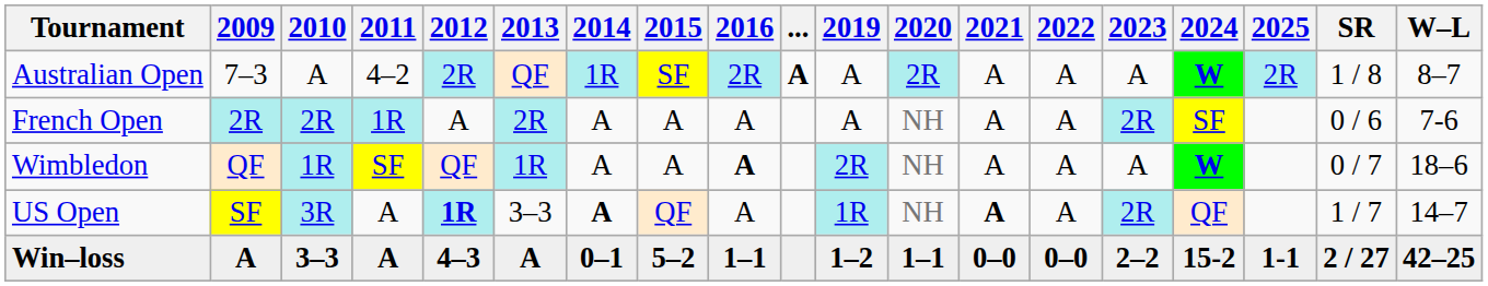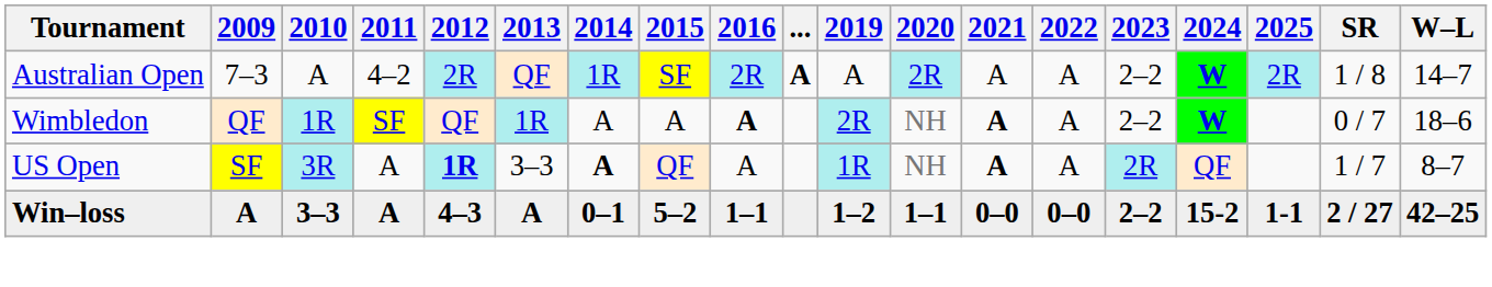 <table class=wikitable style=text-align:center>
 <tr>
 <th>Tournament</th>
 <th><a href='#'>2009</a></th>
 <th><a href='#'>2010</a></th>
 <th><a href='#'>2011</a></th>
 <th><a href='#'>2012</a></th>
 <th><a href='#'>2013</a></th>
 <th><a href='#'>2014</a></th>
 <th><a href='#'>2015</a></th>
 <th><a href='#'>2016</a></th>
 <th>...</th>
 <th><a href='#'>2019</a></th>
 <th><a href='#'>2020</a></th>
 <th><a href='#'>2021</a></th>
 <th><a href='#'>2022</a></th>
 <th><a href='#'>2023</a></th>
 <th><a href='#'>2024</a></th>
 <th><a href='#'>2025</a></th>
 <th>SR</th>
 <th>W–L</th>
 </tr>
 <tr>
 <td align=left><a href='#'>Australian Open</a></td>
 <td>7–3</td>
 <td>A</td>
 <td>4–2</td>
 <td bgcolor=#afeeee><a href='#'>2R</a></td>
 <td bgcolor=#ffebcd><a href='#'>QF</a></td>
 <td bgcolor=#afeeee><a href='#'>1R</a></td>
 <td bgcolor=yellow><a href='#'>SF</a></td>
 <td bgcolor=#afeeee><a href='#'>2R</a></td>
 <td><strong>A</strong></td>
 <td>A</td>
 <td bgcolor=#afeeee><a href='#'>2R</a></td>
 <td>A</td>
 <td>A</td>
-<td>A</td>
+<td>2–2</td>
 <td bgcolor= lime><a href='#'><strong>W</strong></a></td>
 <td bgcolor=#afeeee><a href='#'>2R</a></td>
 <td>1 / 8</td>
-<td>8–7</td>
-</tr>
-<tr>
-<td align=left><a href='#'>French Open</a></td>
-<td bgcolor=#afeeee><a href='#'>2R</a></td>
-<td bgcolor=#afeeee><a href='#'>2R</a></td>
-<td bgcolor=#afeeee><a href='#'>1R</a></td>
-<td>A</td>
-<td bgcolor=#afeeee><a href='#'>2R</a></td>
-<td>A</td>
-<td>A</td>
-<td>A</td>
-<td></td>
-<td>A</td>
-<td style=color:#767676>NH</td>
-<td>A</td>
-<td>A</td>
-<td bgcolor=afeeee><a href='#'>2R</a></td>
-<td bgcolor=yellow><a href='#'>SF</a></td>
-<td></td>
-<td>0 / 6</td>
-<td>7-6</td>
+<td>14–7</td>
 </tr>
 <tr>
 <td align=left><a href='#'>Wimbledon</a></td>
 <td bgcolor=#ffebcd><a href='#'>QF</a></td>
 <td bgcolor=#afeeee><a href='#'>1R</a></td>
 <td bgcolor=yellow><a href='#'>SF</a></td>
 <td bgcolor=#ffebcd><a href='#'>QF</a></td>
 <td bgcolor=#afeeee><a href='#'>1R</a></td>
 <td>A</td>
 <td>A</td>
 <td><strong>A</strong></td>
 <td></td>
 <td bgcolor=#afeeee><a href='#'>2R</a></td>
 <td style=color:#767676>NH</td>
+<td><strong>A</strong></td>
 <td>A</td>
-<td>A</td>
-<td>A</td>
+<td>2–2</td>
 <td bgcolor= lime><a href='#'><strong>W</strong></a></td>
 <td></td>
 <td>0 / 7</td>
 <td>18–6</td>
 </tr>
 <tr>
 <td align=left><a href='#'>US Open</a></td>
 <td bgcolor=yellow><a href='#'>SF</a></td>
 <td bgcolor=#afeeee><a href='#'>3R</a></td>
 <td>A</td>
 <td bgcolor=#afeeee><strong><a href='#'>1R</a></strong></td>
 <td>3–3</td>
 <td><strong>A</strong></td>
 <td bgcolor=#ffebcd><a href='#'>QF</a></td>
 <td>A</td>
 <td></td>
 <td bgcolor=#afeeee><a href='#'>1R</a></td>
 <td style=color:#767676>NH</td>
 <td><strong>A</strong></td>
 <td>A</td>
 <td bgcolor=#afeeee><a href='#'>2R</a></td>
 <td bgcolor=#ffebcd><a href='#'>QF</a></td>
 <td></td>
 <td>1 / 7</td>
-<td>14–7</td>
+<td>8–7</td>
 </tr>
 <tr style=font-weight:bold;background:#efefef>
 <td align=left>Win–loss</td>
 <td>A</td>
 <td>3–3</td>
 <td>A</td>
 <td>4–3</td>
 <td>A</td>
 <td>0–1</td>
 <td>5–2</td>
 <td>1–1</td>
 <td></td>
 <td>1–2</td>
 <td>1–1</td>
 <td>0–0</td>
 <td>0–0</td>
 <td>2–2</td>
 <td>15-2</td>
 <td>1-1</td>
 <td>2 / 27</td>
 <td>42–25</td>
 </tr>
 </table>
